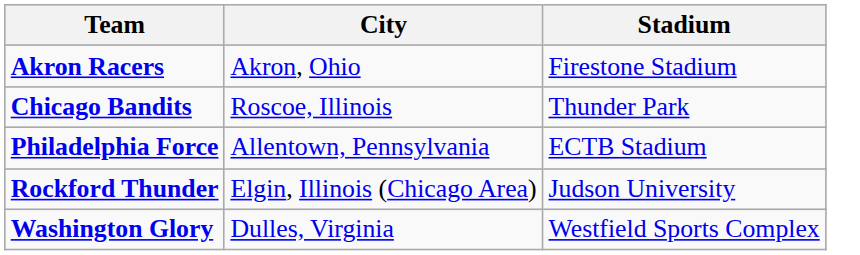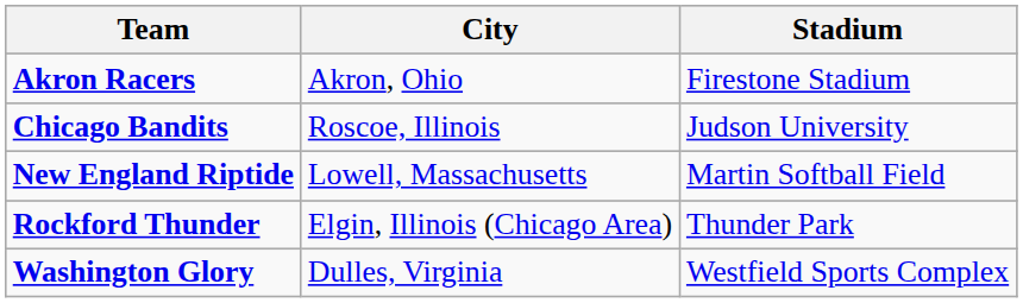 <table class="wikitable">
 <tr>
 <th>Team</th>
 <th>City</th>
 <th>Stadium</th>
 </tr>
 <tr>
 <td><strong><a href='#'>Akron Racers</a></strong></td>
 <td><a href='#'>Akron</a>, <a href='#'>Ohio</a></td>
 <td><a href='#'>Firestone Stadium</a></td>
 </tr>
 <tr>
 <td><strong><a href='#'>Chicago Bandits</a></strong></td>
 <td><a href='#'>Roscoe, Illinois</a></td>
-<td><a href='#'>Thunder Park</a></td>
+<td><a href='#'>Judson University</a></td>
 </tr>
 <tr>
-<td><strong><a href='#'>Philadelphia Force</a></strong></td>
-<td><a href='#'>Allentown, Pennsylvania</a></td>
-<td><a href='#'>ECTB Stadium</a></td>
+<td><strong><a href='#'>New England Riptide</a></strong></td>
+<td><a href='#'>Lowell, Massachusetts</a></td>
+<td><a href='#'>Martin Softball Field</a></td>
 </tr>
 <tr>
 <td><strong><a href='#'>Rockford Thunder</a></strong></td>
 <td><a href='#'>Elgin</a>, <a href='#'>Illinois</a> (<a href='#'>Chicago Area</a>)</td>
-<td><a href='#'>Judson University</a></td>
+<td><a href='#'>Thunder Park</a></td>
 </tr>
 <tr>
 <td><strong><a href='#'>Washington Glory</a></strong></td>
 <td><a href='#'>Dulles, Virginia</a></td>
 <td><a href='#'>Westfield Sports Complex</a></td>
 </tr>
 </table>
